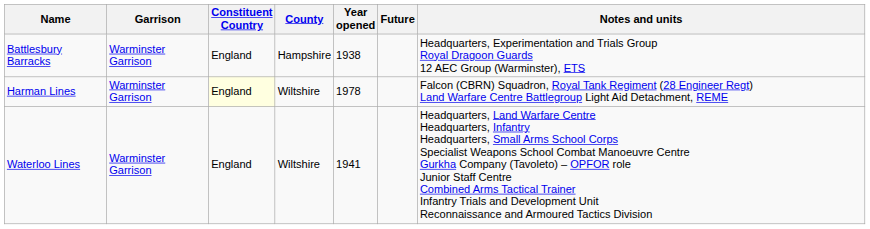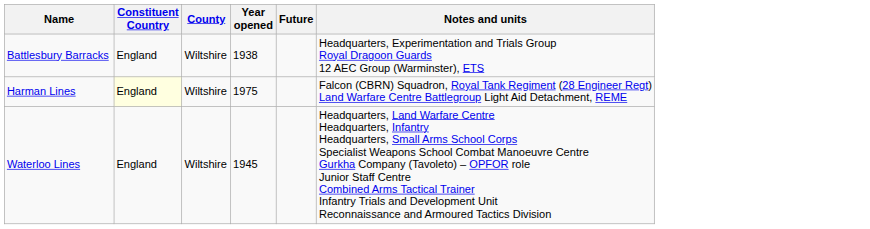 <table class="wikitable sortable" border="1">
 <tr>
 <th style="width=14%">Name</th>
-<th style="width=10%">Garrison</th>
 <th style="width=10%"><a href='#'>Constituent<br>Country</a></th>
 <th style="width=10%"><a href='#'>County</a></th>
 <th style="width=4%">Year<br>opened</th>
 <th>Future</th>
 <th style="class=unsortable" width="52%">Notes and units</th>
 </tr>
 <tr>
 <td><a href='#'>Battlesbury Barracks</a></td>
-<td><a href='#'>Warminster Garrison</a></td>
 <td>England</td>
-<td>Hampshire</td>
+<td>Wiltshire</td>
 <td>1938</td>
 <td></td>
 <td>Headquarters, Experimentation and Trials Group<br><a href='#'>Royal Dragoon Guards</a><br>12 AEC Group (Warminster), <a href='#'>ETS</a></td>
 </tr>
 <tr>
 <td><a href='#'>Harman Lines</a></td>
-<td><a href='#'>Warminster Garrison</a></td>
 <td style="background: lightyellow;">England</td>
 <td>Wiltshire</td>
-<td>1978</td>
+<td>1975</td>
 <td></td>
 <td>Falcon (CBRN) Squadron, <a href='#'>Royal Tank Regiment</a> (<a href='#'>28 Engineer Regt</a>)<br><a href='#'>Land Warfare Centre Battlegroup</a> Light Aid Detachment, <a href='#'>REME</a></td>
 </tr>
 <tr>
 <td><a href='#'>Waterloo Lines</a></td>
-<td><a href='#'>Warminster Garrison</a></td>
 <td>England</td>
 <td>Wiltshire</td>
-<td>1941</td>
+<td>1945</td>
 <td></td>
 <td>Headquarters, <a href='#'>Land Warfare Centre</a><br>Headquarters, <a href='#'>Infantry</a><br>Headquarters, <a href='#'>Small Arms School Corps</a><br>Specialist Weapons School Combat Manoeuvre Centre<br><a href='#'>Gurkha</a> Company (Tavoleto) – <a href='#'>OPFOR</a> role<br>Junior Staff Centre<br><a href='#'>Combined Arms Tactical Trainer</a><br>Infantry Trials and Development Unit<br>Reconnaissance and Armoured Tactics Division</td>
 </tr>
 </table>
